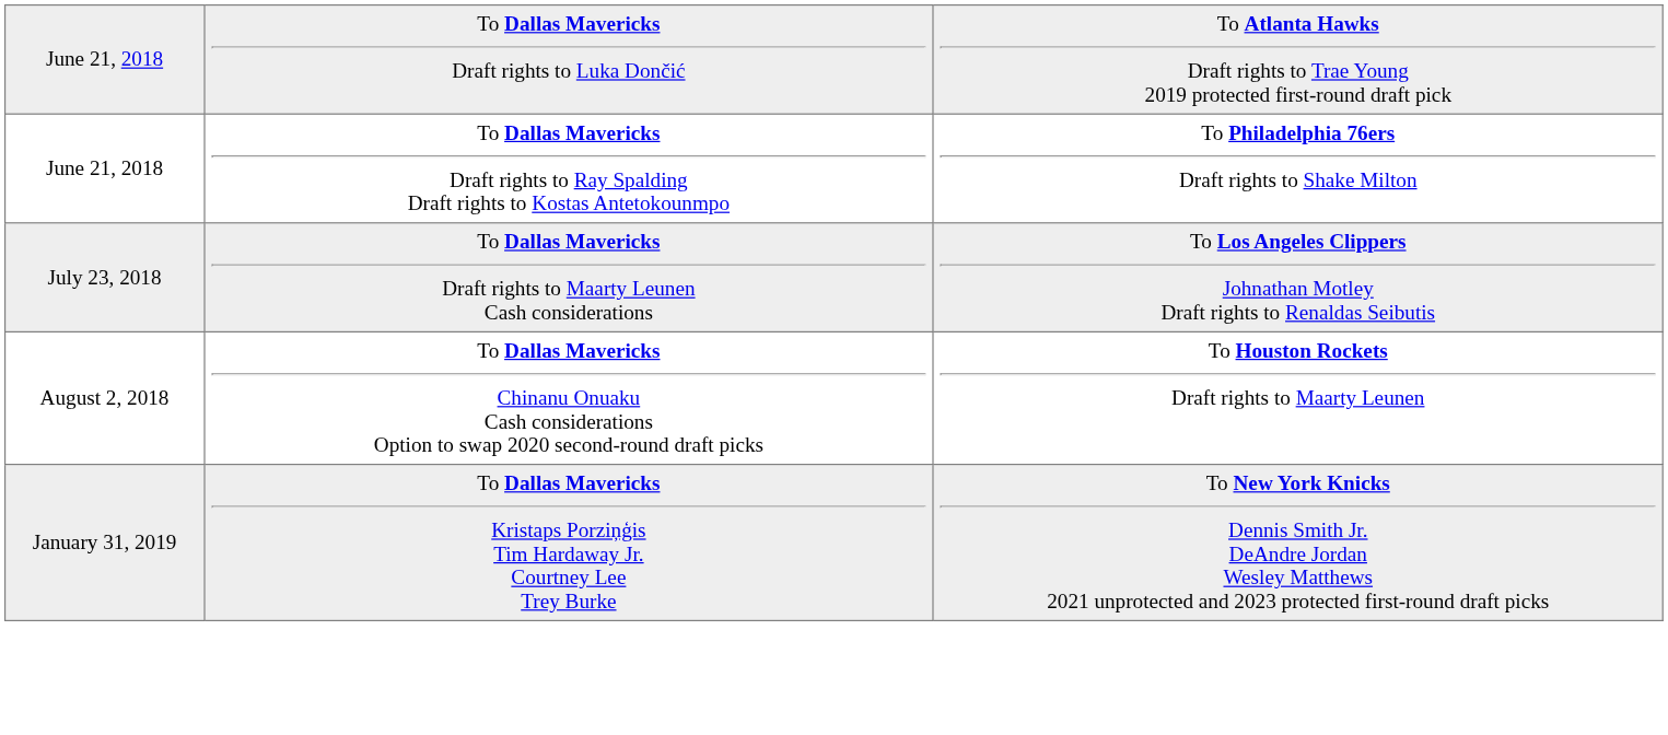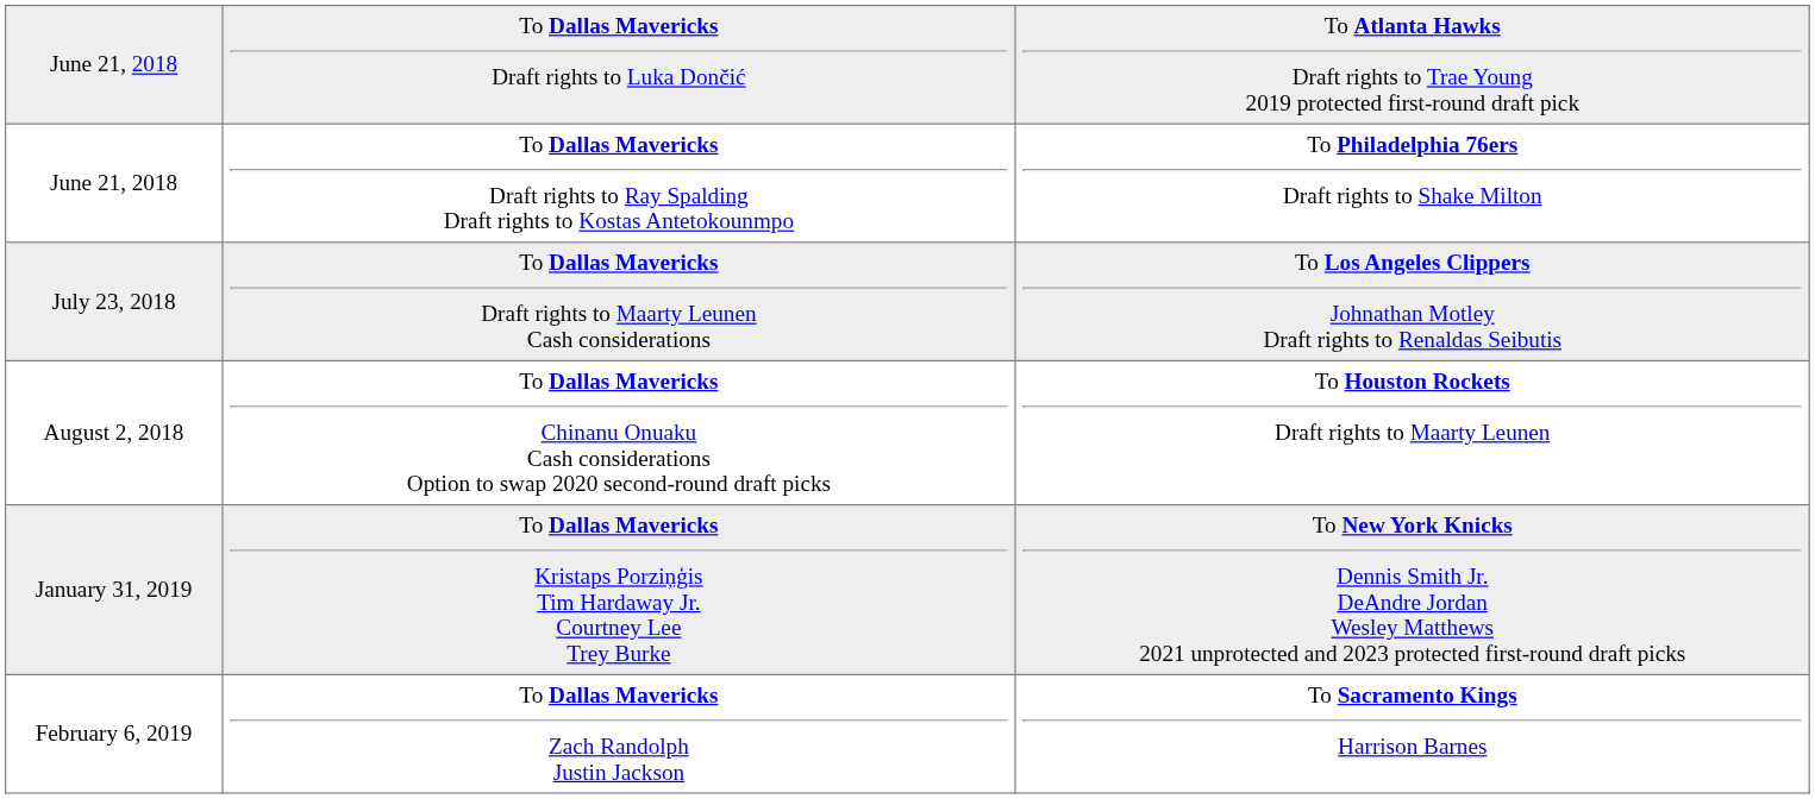 <table border="1" style="border-collapse:collapse; text-align:center; width:100%;"  cellpadding="5">
 <tr style="background:#eee;">
 <td style="width:12%">June 21, <a href='#'>2018</a></td>
 <td style="width:44%; vertical-align:top;">To <strong><a href='#'>Dallas Mavericks</a></strong><hr>Draft rights to <a href='#'>Luka Dončić</a></td>
 <td style="width:44%; vertical-align:top;">To <strong><a href='#'>Atlanta Hawks</a></strong><hr>Draft rights to <a href='#'>Trae Young</a><br>2019 protected first-round draft pick</td>
 </tr>
 <tr>
 <td style="width:12%">June 21, 2018</td>
 <td style="width:44%; vertical-align:top;">To <strong><a href='#'>Dallas Mavericks</a></strong><hr>Draft rights to <a href='#'>Ray Spalding</a><br>Draft rights to <a href='#'>Kostas Antetokounmpo</a></td>
 <td style="width:44%; vertical-align:top;">To <strong><a href='#'>Philadelphia 76ers</a></strong><hr>Draft rights to <a href='#'>Shake Milton</a></td>
 </tr>
 <tr style="background:#eee;">
 <td style="width:12%">July 23, 2018</td>
 <td style="width:44%; vertical-align:top;">To <strong><a href='#'>Dallas Mavericks</a></strong><hr>Draft rights to <a href='#'>Maarty Leunen</a><br>Cash considerations</td>
 <td style="width:44%; vertical-align:top;">To <strong><a href='#'>Los Angeles Clippers</a></strong><hr><a href='#'>Johnathan Motley</a><br>Draft rights to <a href='#'>Renaldas Seibutis</a></td>
 </tr>
 <tr>
 <td style="width:12%">August 2, 2018</td>
 <td style="width:44%; vertical-align:top;">To <strong><a href='#'>Dallas Mavericks</a></strong><hr><a href='#'>Chinanu Onuaku</a><br>Cash considerations<br>Option to swap 2020 second-round draft picks</td>
 <td style="width:44%; vertical-align:top;">To <strong><a href='#'>Houston Rockets</a></strong><hr>Draft rights to <a href='#'>Maarty Leunen</a></td>
 </tr>
 <tr style="background:#eee;">
 <td style="width:12%">January 31, 2019</td>
 <td style="width:44%; vertical-align:top;">To <strong><a href='#'>Dallas Mavericks</a></strong><hr><a href='#'>Kristaps Porziņģis</a><br><a href='#'>Tim Hardaway Jr.</a><br><a href='#'>Courtney Lee</a><br><a href='#'>Trey Burke</a></td>
 <td style="width:44%; vertical-align:top;">To <strong><a href='#'>New York Knicks</a></strong><hr><a href='#'>Dennis Smith Jr.</a><br><a href='#'>DeAndre Jordan</a><br><a href='#'>Wesley Matthews</a><br>2021 unprotected and 2023 protected first-round draft picks</td>
 </tr>
+<tr>
+<td style="width:12%">February 6, 2019</td>
+<td style="width:44%; vertical-align:top;">To <strong><a href='#'>Dallas Mavericks</a></strong><hr><a href='#'>Zach Randolph</a><br><a href='#'>Justin Jackson</a></td>
+<td style="width:44%; vertical-align:top;">To <strong><a href='#'>Sacramento Kings</a></strong><hr><a href='#'>Harrison Barnes</a></td>
+</tr>
 </table>
